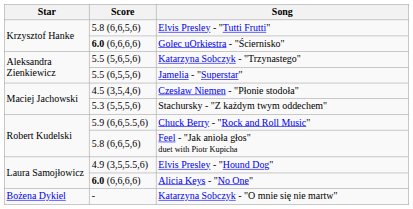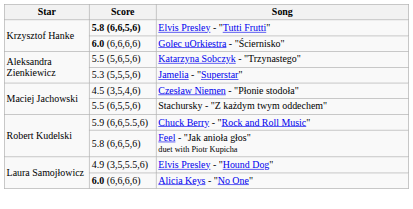 <table class="wikitable">
 <tr>
 <th style="width:130px;">Star</th>
 <th style="width:100px;">Score</th>
 <th style="width:400px;">Song</th>
 </tr>
 <tr>
 <td rowspan=2>Krzysztof Hanke</td>
-<td>5.8 (6,6,5,6)</td>
+<td><strong>5.8 (6,6,5,6)</strong></td>
 <td><a href='#'>Elvis Presley</a> - "<a href='#'>Tutti Frutti</a>"</td>
 </tr>
 <tr>
 <td><strong>6.0</strong> (6,6,6,6)</td>
 <td><a href='#'>Golec uOrkiestra</a> - "Ściernisko"</td>
 </tr>
 <tr>
 <td rowspan=2>Aleksandra Zienkiewicz</td>
 <td>5.5 (5,6,5,6)</td>
 <td><a href='#'>Katarzyna Sobczyk</a> - "Trzynastego"</td>
 </tr>
 <tr>
-<td>5.5 (6,5,5,6)</td>
+<td>5.3 (5,5,5,6)</td>
 <td><a href='#'>Jamelia</a> - "<a href='#'>Superstar</a>"</td>
 </tr>
 <tr>
 <td rowspan=2>Maciej Jachowski</td>
 <td>4.5 (3,5,4,6)</td>
 <td><a href='#'>Czesław Niemen</a> - "Płonie stodoła"</td>
 </tr>
 <tr>
-<td>5.3 (5,5,5,6)</td>
+<td>5.5 (6,5,5,6)</td>
 <td>Stachursky - "Z każdym twym oddechem"</td>
 </tr>
 <tr>
 <td rowspan=2>Robert Kudelski</td>
 <td>5.9 (6,6,5.5,6)</td>
 <td><a href='#'>Chuck Berry</a> - "<a href='#'>Rock and Roll Music</a>"</td>
 </tr>
 <tr>
 <td>5.8 (6,6,5,6)</td>
 <td><a href='#'>Feel</a> - "Jak anioła głos" <br><small>duet with Piotr Kupicha</small></td>
 </tr>
 <tr>
 <td rowspan=2>Laura Samojłowicz</td>
 <td>4.9 (3,5,5.5,6)</td>
 <td><a href='#'>Elvis Presley</a> - "<a href='#'>Hound Dog</a>"</td>
 </tr>
 <tr>
 <td><strong>6.0</strong> (6,6,6,6)</td>
 <td><a href='#'>Alicia Keys</a> - "<a href='#'>No One</a>"</td>
 </tr>
-<tr>
-<td><a href='#'>Bożena Dykiel</a></td>
-<td>-</td>
-<td><a href='#'>Katarzyna Sobczyk</a> - "O mnie się nie martw"</td>
-</tr>
 </table>
